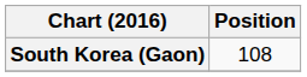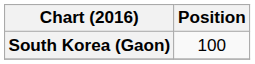 <table class="wikitable plainrowheaders" style="text-align:center;">
 <tr>
 <th scope="col">Chart (2016)</th>
 <th scope="col">Position</th>
 </tr>
 <tr>
 <th scope="row">South Korea (Gaon)</th>
-<td>108</td>
+<td>100</td>
 </tr>
 <tr>
 </tr>
 </table>
